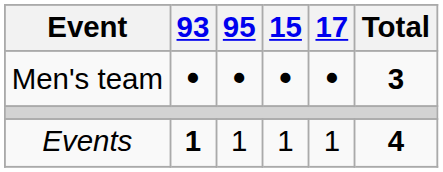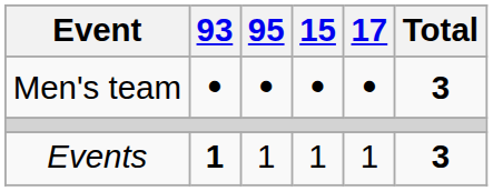 <table class="wikitable" style="text-align:center">
 <tr>
 <th>Event</th>
 <th><a href='#'>93</a></th>
 <th><a href='#'>95</a></th>
 <th><a href='#'>15</a></th>
 <th><a href='#'>17</a></th>
 <th>Total</th>
 </tr>
 <tr>
 <td align=left>Men's team</td>
 <td><big><strong>•</strong></big></td>
 <td><big><strong>•</strong></big></td>
 <td><big><strong>•</strong></big></td>
 <td><big><strong>•</strong></big></td>
 <td><strong>3</strong></td>
 </tr>
 <tr bgcolor=lightgray>
 <td colspan=6></td>
 </tr>
 <tr>
 <td><em>Events</em></td>
 <td><strong>1</strong></td>
 <td>1</td>
 <td>1</td>
 <td>1</td>
-<td><strong>4</strong></td>
+<td><strong>3</strong></td>
 </tr>
 </table>
